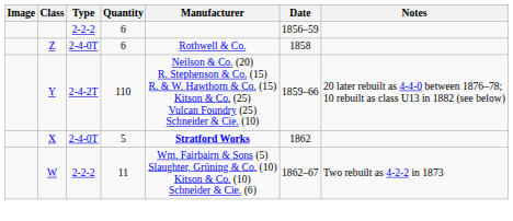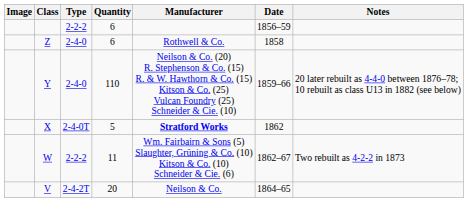 <table class="wikitable" style=text-align:center>
 <tr>
 <th>Image</th>
 <th>Class</th>
 <th>Type</th>
 <th>Quantity</th>
 <th>Manufacturer</th>
 <th>Date</th>
 <th>Notes</th>
 </tr>
 <tr>
 <td></td>
 <td></td>
 <td><a href='#'>2-2-2</a></td>
 <td>6</td>
 <td></td>
 <td>1856–59</td>
 <td align=left></td>
 </tr>
 <tr>
 <td></td>
 <td><a href='#'>Z</a></td>
-<td><a href='#'>2-4-0T</a></td>
+<td><a href='#'>2-4-0</a></td>
 <td>6</td>
 <td><a href='#'>Rothwell & Co.</a></td>
 <td>1858</td>
 <td align=left></td>
 </tr>
 <tr>
 <td></td>
 <td><a href='#'>Y</a></td>
-<td><a href='#'>2-4-2T</a></td>
+<td><a href='#'>2-4-0</a></td>
 <td>110</td>
 <td><a href='#'>Neilson & Co.</a> (20)<br><a href='#'>R. Stephenson & Co.</a> (15)<br><a href='#'>R. & W. Hawthorn & Co.</a> (15)<br><a href='#'>Kitson & Co.</a> (25)<br><a href='#'>Vulcan Foundry</a> (25)<br><a href='#'>Schneider & Cie.</a> (10)</td>
 <td>1859–66</td>
 <td align=left> 20 later rebuilt as <a href='#'>4-4-0</a> between 1876–78; <br>10 rebuilt as class U13 in 1882 (see below)</td>
 </tr>
 <tr>
 <td></td>
 <td><a href='#'>X</a></td>
 <td><a href='#'>2-4-0T</a></td>
 <td>5</td>
 <td><strong><a href='#'>Stratford Works</a></strong></td>
 <td>1862</td>
 <td align=left></td>
 </tr>
 <tr>
 <td></td>
 <td><a href='#'>W</a></td>
 <td><a href='#'>2-2-2</a></td>
 <td>11</td>
 <td><a href='#'>Wm. Fairbairn & Sons</a> (5)<br><a href='#'>Slaughter, Grüning & Co.</a> (10)<br><a href='#'>Kitson & Co.</a> (10)<br><a href='#'>Schneider & Cie.</a> (6)</td>
 <td>1862–67</td>
 <td align=left> Two rebuilt as <a href='#'>4-2-2</a> in 1873</td>
 </tr>
+<tr>
+<td></td>
+<td><a href='#'>V</a></td>
+<td><a href='#'>2-4-2T</a></td>
+<td>20</td>
+<td><a href='#'>Neilson & Co.</a></td>
+<td>1864–65</td>
+<td align=left></td>
+</tr>
 </table>
